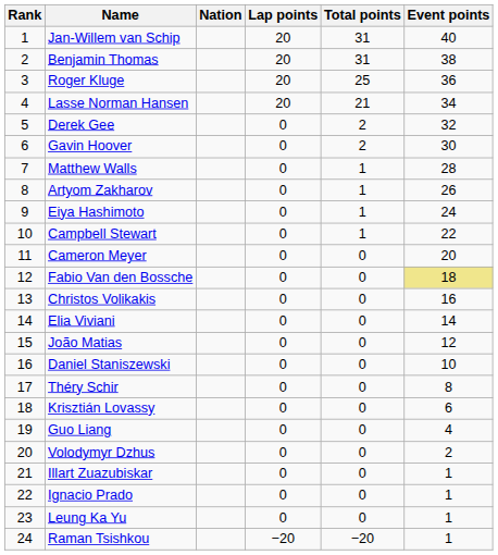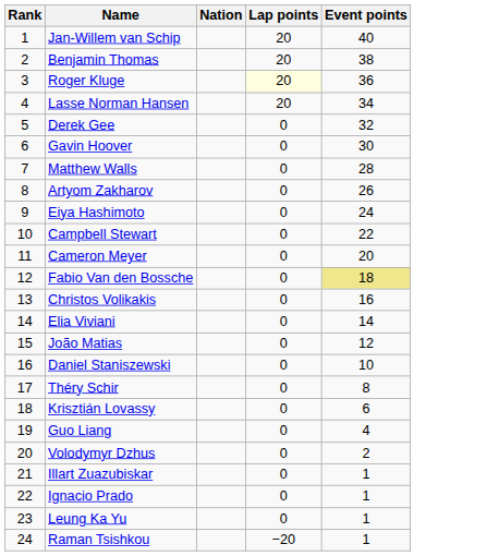 <table class="wikitable sortable" style="text-align:center">
 <tr>
 <th>Rank</th>
 <th>Name</th>
 <th>Nation</th>
 <th>Lap points</th>
-<th>Total points</th>
 <th>Event points</th>
 </tr>
 <tr>
 <td>1</td>
 <td align=left><a href='#'>Jan-Willem van Schip</a></td>
 <td align=left></td>
 <td>20</td>
-<td>31</td>
 <td>40</td>
 </tr>
 <tr>
 <td>2</td>
 <td align=left><a href='#'>Benjamin Thomas</a></td>
 <td align=left></td>
 <td>20</td>
-<td>31</td>
 <td>38</td>
 </tr>
 <tr>
 <td>3</td>
 <td align=left><a href='#'>Roger Kluge</a></td>
 <td align=left></td>
-<td>20</td>
-<td>25</td>
+<td style="background: lightyellow;">20</td>
 <td>36</td>
 </tr>
 <tr>
 <td>4</td>
 <td align=left><a href='#'>Lasse Norman Hansen</a></td>
 <td align=left></td>
 <td>20</td>
-<td>21</td>
 <td>34</td>
 </tr>
 <tr>
 <td>5</td>
 <td align=left><a href='#'>Derek Gee</a></td>
 <td align=left></td>
 <td>0</td>
-<td>2</td>
 <td>32</td>
 </tr>
 <tr>
 <td>6</td>
 <td align=left><a href='#'>Gavin Hoover</a></td>
 <td align=left></td>
 <td>0</td>
-<td>2</td>
 <td>30</td>
 </tr>
 <tr>
 <td>7</td>
 <td align=left><a href='#'>Matthew Walls</a></td>
 <td align=left></td>
 <td>0</td>
-<td>1</td>
 <td>28</td>
 </tr>
 <tr>
 <td>8</td>
 <td align=left><a href='#'>Artyom Zakharov</a></td>
 <td align=left></td>
 <td>0</td>
-<td>1</td>
 <td>26</td>
 </tr>
 <tr>
 <td>9</td>
 <td align=left><a href='#'>Eiya Hashimoto</a></td>
 <td align=left></td>
 <td>0</td>
-<td>1</td>
 <td>24</td>
 </tr>
 <tr>
 <td>10</td>
 <td align=left><a href='#'>Campbell Stewart</a></td>
 <td align=left></td>
 <td>0</td>
-<td>1</td>
 <td>22</td>
 </tr>
 <tr>
 <td>11</td>
 <td align=left><a href='#'>Cameron Meyer</a></td>
 <td align=left></td>
-<td>0</td>
 <td>0</td>
 <td>20</td>
 </tr>
 <tr>
 <td>12</td>
 <td align=left><a href='#'>Fabio Van den Bossche</a></td>
 <td align=left></td>
 <td>0</td>
-<td>0</td>
 <td style="background: khaki;">18</td>
 </tr>
 <tr>
 <td>13</td>
 <td align=left><a href='#'>Christos Volikakis</a></td>
 <td align=left></td>
-<td>0</td>
 <td>0</td>
 <td>16</td>
 </tr>
 <tr>
 <td>14</td>
 <td align=left><a href='#'>Elia Viviani</a></td>
 <td align=left></td>
 <td>0</td>
-<td>0</td>
 <td>14</td>
 </tr>
 <tr>
 <td>15</td>
 <td align=left><a href='#'>João Matias</a></td>
 <td align=left></td>
-<td>0</td>
 <td>0</td>
 <td>12</td>
 </tr>
 <tr>
 <td>16</td>
 <td align=left><a href='#'>Daniel Staniszewski</a></td>
 <td align=left></td>
 <td>0</td>
-<td>0</td>
 <td>10</td>
 </tr>
 <tr>
 <td>17</td>
 <td align=left><a href='#'>Théry Schir</a></td>
 <td align=left></td>
-<td>0</td>
 <td>0</td>
 <td>8</td>
 </tr>
 <tr>
 <td>18</td>
 <td align=left><a href='#'>Krisztián Lovassy</a></td>
 <td align=left></td>
 <td>0</td>
-<td>0</td>
 <td>6</td>
 </tr>
 <tr>
 <td>19</td>
 <td align=left><a href='#'>Guo Liang</a></td>
 <td align=left></td>
-<td>0</td>
 <td>0</td>
 <td>4</td>
 </tr>
 <tr>
 <td>20</td>
 <td align=left><a href='#'>Volodymyr Dzhus</a></td>
 <td align=left></td>
 <td>0</td>
-<td>0</td>
 <td>2</td>
 </tr>
 <tr>
 <td>21</td>
 <td align=left><a href='#'>Illart Zuazubiskar</a></td>
 <td align=left></td>
-<td>0</td>
 <td>0</td>
 <td>1</td>
 </tr>
 <tr>
 <td>22</td>
 <td align=left><a href='#'>Ignacio Prado</a></td>
 <td align=left></td>
 <td>0</td>
-<td>0</td>
 <td>1</td>
 </tr>
 <tr>
 <td>23</td>
 <td align=left><a href='#'>Leung Ka Yu</a></td>
 <td align=left></td>
-<td>0</td>
 <td>0</td>
 <td>1</td>
 </tr>
 <tr>
 <td>24</td>
 <td align=left><a href='#'>Raman Tsishkou</a></td>
 <td align=left></td>
 <td>−20</td>
-<td>−20</td>
 <td>1</td>
 </tr>
 </table>
